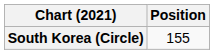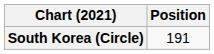 <table class="wikitable plainrowheaders" style="text-align:center">
 <tr>
 <th scope="col">Chart (2021)</th>
 <th scope="col">Position</th>
 </tr>
 <tr>
 <th scope="row">South Korea (Circle)</th>
-<td>155</td>
+<td>191</td>
 </tr>
 </table>
